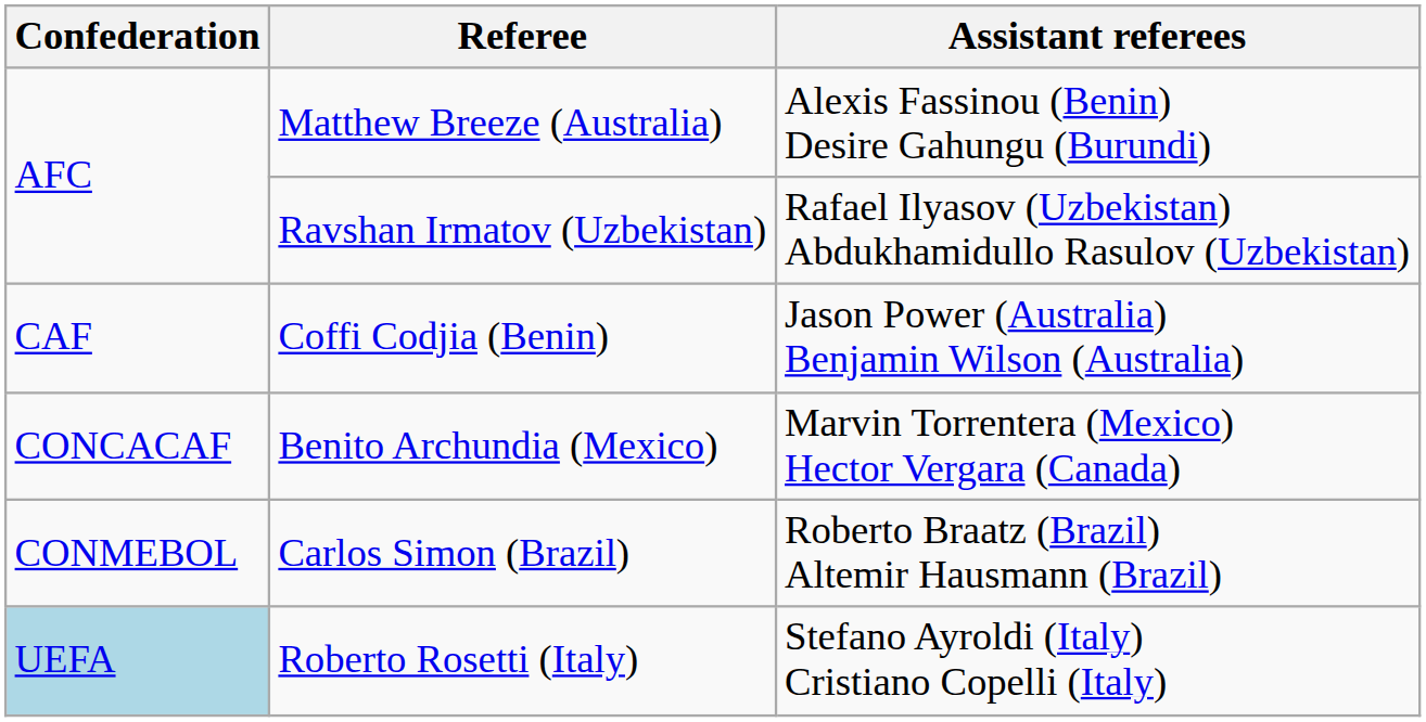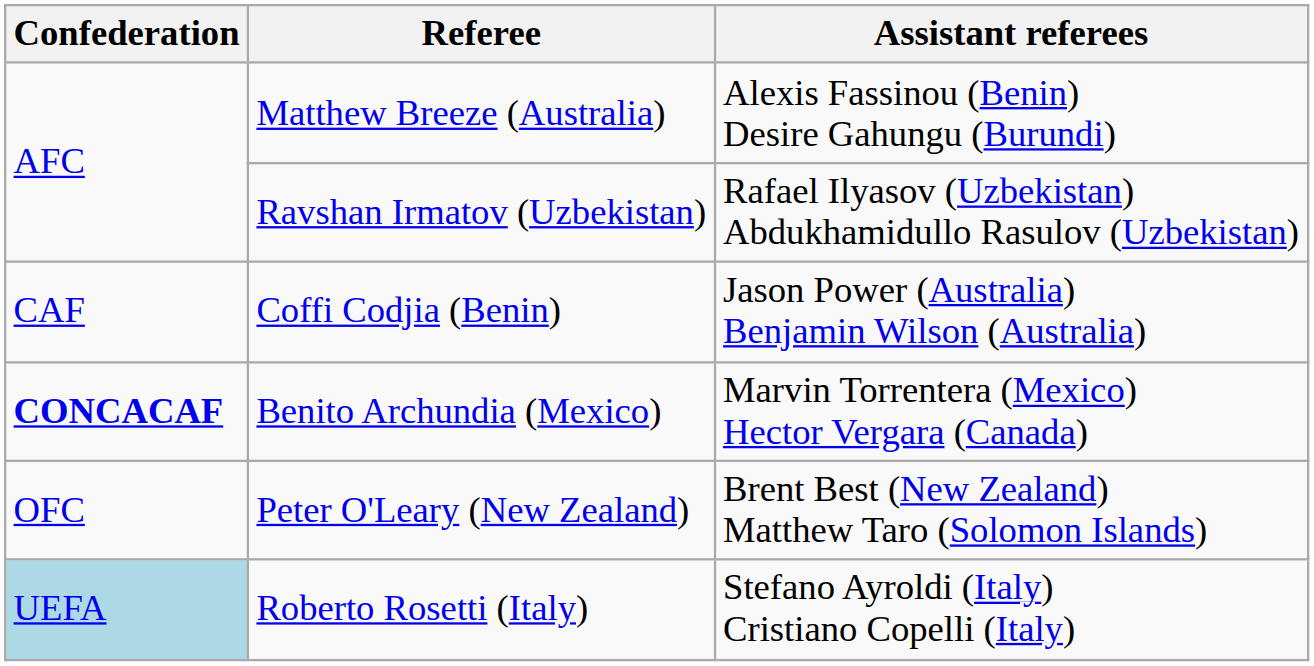 <table class="wikitable">
 <tr>
 <th>Confederation</th>
 <th>Referee</th>
 <th>Assistant referees</th>
 </tr>
 <tr>
 <td rowspan=2><a href='#'>AFC</a></td>
 <td><a href='#'>Matthew Breeze</a> (<a href='#'>Australia</a>)</td>
 <td>Alexis Fassinou (<a href='#'>Benin</a>)<br>Desire Gahungu (<a href='#'>Burundi</a>)</td>
 </tr>
 <tr>
 <td><a href='#'>Ravshan Irmatov</a> (<a href='#'>Uzbekistan</a>)</td>
 <td>Rafael Ilyasov (<a href='#'>Uzbekistan</a>)<br>Abdukhamidullo Rasulov (<a href='#'>Uzbekistan</a>)</td>
 </tr>
 <tr>
 <td><a href='#'>CAF</a></td>
 <td><a href='#'>Coffi Codjia</a> (<a href='#'>Benin</a>)</td>
 <td>Jason Power (<a href='#'>Australia</a>)<br><a href='#'>Benjamin Wilson</a> (<a href='#'>Australia</a>)</td>
 </tr>
 <tr>
-<td><a href='#'>CONCACAF</a></td>
+<td><strong><a href='#'>CONCACAF</a></strong></td>
 <td><a href='#'>Benito Archundia</a> (<a href='#'>Mexico</a>)</td>
 <td>Marvin Torrentera (<a href='#'>Mexico</a>)<br><a href='#'>Hector Vergara</a> (<a href='#'>Canada</a>)</td>
 </tr>
 <tr>
-<td><a href='#'>CONMEBOL</a></td>
-<td><a href='#'>Carlos Simon</a> (<a href='#'>Brazil</a>)</td>
-<td>Roberto Braatz (<a href='#'>Brazil</a>)<br>Altemir Hausmann (<a href='#'>Brazil</a>)</td>
+<td><a href='#'>OFC</a></td>
+<td><a href='#'>Peter O'Leary</a> (<a href='#'>New Zealand</a>)</td>
+<td>Brent Best (<a href='#'>New Zealand</a>)<br>Matthew Taro (<a href='#'>Solomon Islands</a>)</td>
 </tr>
 <tr>
 <td style="background: lightblue;"><a href='#'>UEFA</a></td>
 <td><a href='#'>Roberto Rosetti</a> (<a href='#'>Italy</a>)</td>
 <td>Stefano Ayroldi (<a href='#'>Italy</a>)<br>Cristiano Copelli (<a href='#'>Italy</a>)</td>
 </tr>
 </table>
